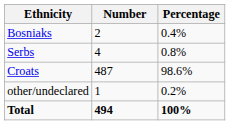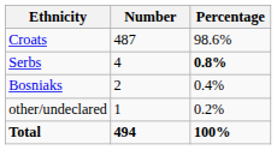 <table class="wikitable">
 <tr>
 <th width="100px">Ethnicity</th>
 <th width="80px">Number</th>
 <th width="80px">Percentage</th>
 </tr>
 <tr>
-<td><a href='#'>Bosniaks</a></td>
-<td>2</td>
-<td>0.4%</td>
+<td><a href='#'>Croats</a></td>
+<td>487</td>
+<td>98.6%</td>
 </tr>
 <tr>
 <td><a href='#'>Serbs</a></td>
 <td>4</td>
-<td>0.8%</td>
+<td><strong>0.8%</strong></td>
 </tr>
 <tr>
-<td><a href='#'>Croats</a></td>
-<td>487</td>
-<td>98.6%</td>
+<td><a href='#'>Bosniaks</a></td>
+<td>2</td>
+<td>0.4%</td>
 </tr>
 <tr>
 <td>other/undeclared</td>
 <td>1</td>
 <td>0.2%</td>
 </tr>
 <tr>
 <td><strong>Total</strong></td>
 <td><strong>494</strong></td>
 <td><strong>100%</strong></td>
 </tr>
 </table>
